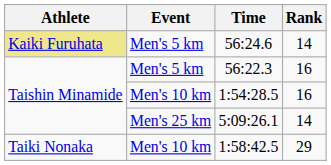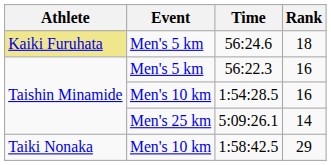 <table class=wikitable style="font-size:90%;">
 <tr>
 <th>Athlete</th>
 <th>Event</th>
 <th>Time</th>
 <th>Rank</th>
 </tr>
 <tr align=center>
 <td align=left style="background: khaki;"><a href='#'>Kaiki Furuhata</a></td>
 <td align=left><a href='#'>Men's 5 km</a></td>
 <td>56:24.6</td>
-<td>14</td>
+<td>18</td>
 </tr>
 <tr align=center>
 <td align=left rowspan="3"><a href='#'>Taishin Minamide</a></td>
 <td align=left><a href='#'>Men's 5 km</a></td>
 <td>56:22.3</td>
 <td>16</td>
 </tr>
 <tr align=center>
 <td align=left><a href='#'>Men's 10 km</a></td>
 <td>1:54:28.5</td>
 <td>16</td>
 </tr>
 <tr align=center>
 <td align=left><a href='#'>Men's 25 km</a></td>
 <td>5:09:26.1</td>
 <td>14</td>
 </tr>
 <tr align=center>
 <td align=left><a href='#'>Taiki Nonaka</a></td>
 <td align=left><a href='#'>Men's 10 km</a></td>
 <td>1:58:42.5</td>
 <td>29</td>
 </tr>
 </table>
